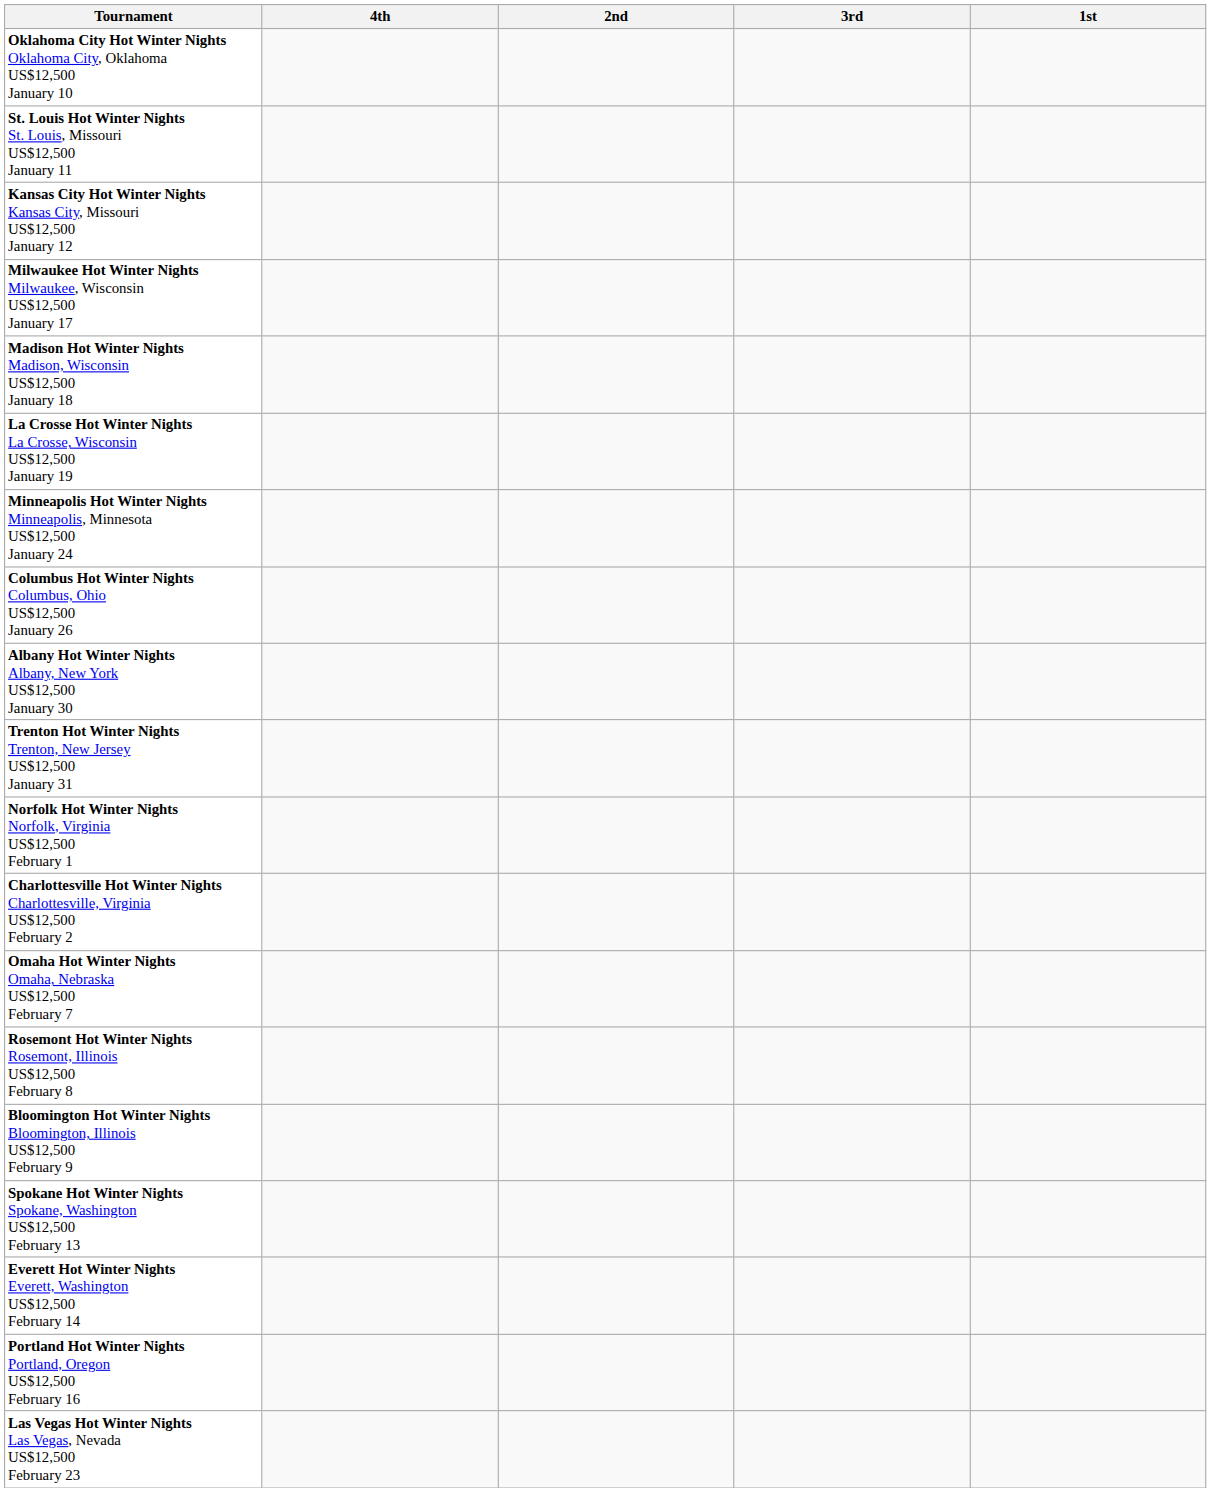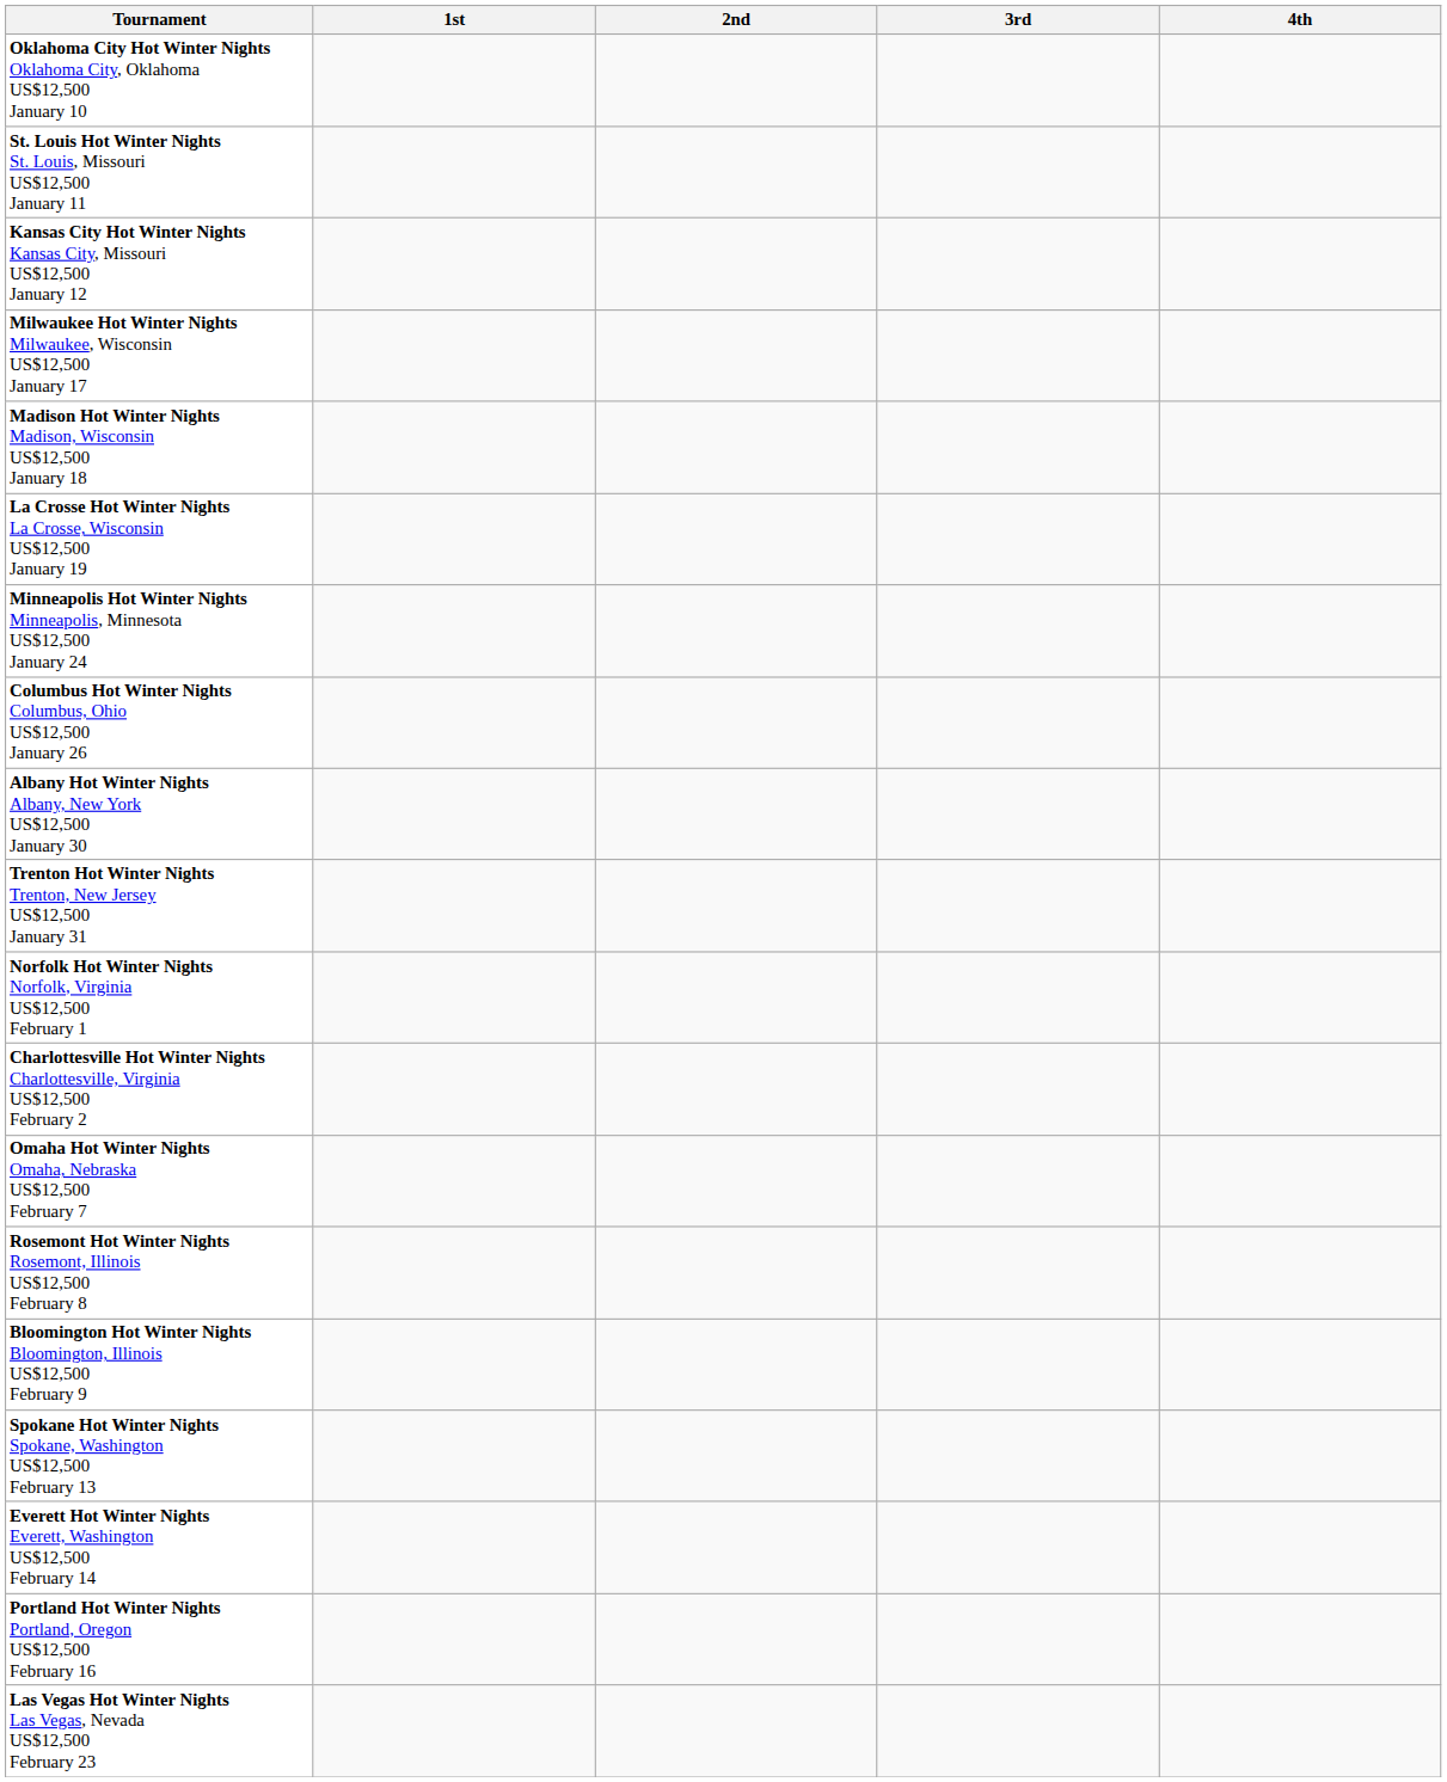 <table class=wikitable style=font-size:85%>
 <tr>
 <th width=230>Tournament</th>
-<th width=210>4th</th>
+<th width=210>1st</th>
 <th width=210>2nd</th>
 <th width=210>3rd</th>
-<th width=210>1st</th>
+<th width=210>4th</th>
 </tr>
 <tr valign=top>
 <td style="background:#ffffff;"><strong>Oklahoma City Hot Winter Nights</strong><br><a href='#'>Oklahoma City</a>, Oklahoma<br>US$12,500<br>January 10</td>
 <td></td>
 <td></td>
 <td></td>
 <td></td>
 </tr>
 <tr valign=top>
 <td style="background:#ffffff;"><strong>St. Louis Hot Winter Nights</strong><br><a href='#'>St. Louis</a>, Missouri<br>US$12,500<br>January 11</td>
 <td></td>
 <td></td>
 <td></td>
 <td></td>
 </tr>
 <tr valign=top>
 <td style="background:#ffffff;"><strong>Kansas City Hot Winter Nights</strong><br><a href='#'>Kansas City</a>, Missouri<br>US$12,500<br>January 12</td>
 <td></td>
 <td></td>
 <td></td>
 <td></td>
 </tr>
 <tr valign=top>
 <td style="background:#ffffff;"><strong>Milwaukee Hot Winter Nights</strong><br><a href='#'>Milwaukee</a>, Wisconsin<br>US$12,500<br>January 17</td>
 <td></td>
 <td></td>
 <td></td>
 <td></td>
 </tr>
 <tr valign=top>
 <td style="background:#ffffff;"><strong>Madison Hot Winter Nights</strong><br><a href='#'>Madison, Wisconsin</a><br>US$12,500<br>January 18</td>
 <td></td>
 <td></td>
 <td></td>
 <td></td>
 </tr>
 <tr valign=top>
 <td style="background:#ffffff;"><strong>La Crosse Hot Winter Nights</strong><br><a href='#'>La Crosse, Wisconsin</a><br>US$12,500<br>January 19</td>
 <td></td>
 <td></td>
 <td></td>
 <td></td>
 </tr>
 <tr valign=top>
 <td style="background:#ffffff;"><strong>Minneapolis Hot Winter Nights</strong><br><a href='#'>Minneapolis</a>, Minnesota<br>US$12,500<br>January 24</td>
 <td></td>
 <td></td>
 <td></td>
 <td></td>
 </tr>
 <tr valign=top>
 <td style="background:#ffffff;"><strong>Columbus Hot Winter Nights</strong><br><a href='#'>Columbus, Ohio</a><br>US$12,500<br>January 26</td>
 <td></td>
 <td></td>
 <td></td>
 <td></td>
 </tr>
 <tr valign=top>
 <td style="background:#ffffff;"><strong>Albany Hot Winter Nights</strong><br><a href='#'>Albany, New York</a><br>US$12,500<br>January 30</td>
 <td></td>
 <td></td>
 <td></td>
 <td></td>
 </tr>
 <tr valign=top>
 <td style="background:#ffffff;"><strong>Trenton Hot Winter Nights</strong><br><a href='#'>Trenton, New Jersey</a><br>US$12,500<br>January 31</td>
 <td></td>
 <td></td>
 <td></td>
 <td></td>
 </tr>
 <tr valign=top>
 <td style="background:#ffffff;"><strong>Norfolk Hot Winter Nights</strong><br><a href='#'>Norfolk, Virginia</a><br>US$12,500<br>February 1</td>
 <td></td>
 <td></td>
 <td></td>
 <td></td>
 </tr>
 <tr valign=top>
 <td style="background:#ffffff;"><strong>Charlottesville Hot Winter Nights</strong><br><a href='#'>Charlottesville, Virginia</a><br>US$12,500<br>February 2</td>
 <td></td>
 <td></td>
 <td></td>
 <td></td>
 </tr>
 <tr valign=top>
 <td style="background:#ffffff;"><strong>Omaha Hot Winter Nights</strong><br><a href='#'>Omaha, Nebraska</a><br>US$12,500<br>February 7</td>
 <td></td>
 <td></td>
 <td></td>
 <td></td>
 </tr>
 <tr valign=top>
 <td style="background:#ffffff;"><strong>Rosemont Hot Winter Nights</strong><br><a href='#'>Rosemont, Illinois</a><br>US$12,500<br>February 8</td>
 <td></td>
 <td></td>
 <td></td>
 <td></td>
 </tr>
 <tr valign=top>
 <td style="background:#ffffff;"><strong>Bloomington Hot Winter Nights</strong><br><a href='#'>Bloomington, Illinois</a><br>US$12,500<br>February 9</td>
 <td></td>
 <td></td>
 <td></td>
 <td></td>
 </tr>
 <tr valign=top>
 <td style="background:#ffffff;"><strong>Spokane Hot Winter Nights</strong><br><a href='#'>Spokane, Washington</a><br>US$12,500<br>February 13</td>
 <td></td>
 <td></td>
 <td></td>
 <td></td>
 </tr>
 <tr valign=top>
 <td style="background:#ffffff;"><strong>Everett Hot Winter Nights</strong><br><a href='#'>Everett, Washington</a><br>US$12,500<br>February 14</td>
 <td></td>
 <td></td>
 <td></td>
 <td></td>
 </tr>
 <tr valign=top>
 <td style="background:#ffffff;"><strong>Portland Hot Winter Nights</strong><br><a href='#'>Portland, Oregon</a><br>US$12,500<br>February 16</td>
 <td></td>
 <td></td>
 <td></td>
 <td></td>
 </tr>
 <tr valign=top>
 <td style="background:#ffffff;"><strong>Las Vegas Hot Winter Nights</strong><br><a href='#'>Las Vegas</a>, Nevada<br>US$12,500<br>February 23</td>
 <td></td>
 <td></td>
 <td></td>
 <td></td>
 </tr>
 </table>
